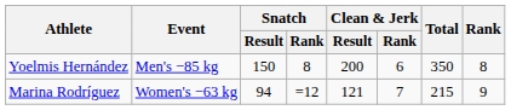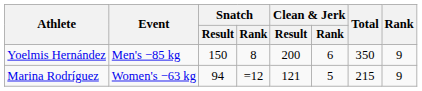 <table class="wikitable" style="font-size:90%">
 <tr>
 <th rowspan="2">Athlete</th>
 <th rowspan="2">Event</th>
 <th colspan="2">Snatch</th>
 <th colspan="2">Clean & Jerk</th>
 <th rowspan="2">Total</th>
 <th rowspan="2">Rank</th>
 </tr>
 <tr style="font-size:95%">
 <th>Result</th>
 <th>Rank</th>
 <th>Result</th>
 <th>Rank</th>
 </tr>
 <tr align=center>
 <td align=left><a href='#'>Yoelmis Hernández</a></td>
 <td align=left><a href='#'>Men's −85 kg</a></td>
 <td>150</td>
 <td>8</td>
 <td>200</td>
 <td>6</td>
 <td>350</td>
-<td>8</td>
+<td>9</td>
 </tr>
 <tr align=center>
 <td align=left><a href='#'>Marina Rodríguez</a></td>
 <td align=left><a href='#'>Women's −63 kg</a></td>
 <td>94</td>
 <td>=12</td>
 <td>121</td>
-<td>7</td>
+<td>5</td>
 <td>215</td>
 <td>9</td>
 </tr>
 </table>
